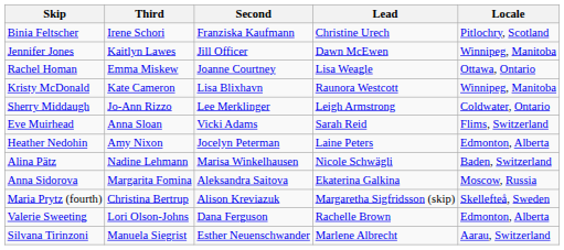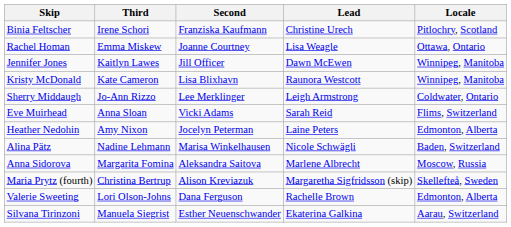 <table class=wikitable>
 <tr>
 <th>Skip</th>
 <th>Third</th>
 <th>Second</th>
 <th>Lead</th>
 <th>Locale</th>
 </tr>
 <tr>
 <td><a href='#'>Binia Feltscher</a></td>
 <td><a href='#'>Irene Schori</a></td>
 <td><a href='#'>Franziska Kaufmann</a></td>
 <td><a href='#'>Christine Urech</a></td>
 <td> <a href='#'>Pitlochry</a>, <a href='#'>Scotland</a></td>
 </tr>
 <tr>
+<td><a href='#'>Rachel Homan</a></td>
+<td><a href='#'>Emma Miskew</a></td>
+<td><a href='#'>Joanne Courtney</a></td>
+<td><a href='#'>Lisa Weagle</a></td>
+<td> <a href='#'>Ottawa</a>, <a href='#'>Ontario</a></td>
+</tr>
+<tr>
 <td><a href='#'>Jennifer Jones</a></td>
 <td><a href='#'>Kaitlyn Lawes</a></td>
 <td><a href='#'>Jill Officer</a></td>
 <td><a href='#'>Dawn McEwen</a></td>
 <td> <a href='#'>Winnipeg</a>, <a href='#'>Manitoba</a></td>
-</tr>
-<tr>
-<td><a href='#'>Rachel Homan</a></td>
-<td><a href='#'>Emma Miskew</a></td>
-<td><a href='#'>Joanne Courtney</a></td>
-<td><a href='#'>Lisa Weagle</a></td>
-<td> <a href='#'>Ottawa</a>, <a href='#'>Ontario</a></td>
 </tr>
 <tr>
 <td><a href='#'>Kristy McDonald</a></td>
 <td><a href='#'>Kate Cameron</a></td>
 <td><a href='#'>Lisa Blixhavn</a></td>
 <td><a href='#'>Raunora Westcott</a></td>
 <td> <a href='#'>Winnipeg</a>, <a href='#'>Manitoba</a></td>
 </tr>
 <tr>
 <td><a href='#'>Sherry Middaugh</a></td>
 <td><a href='#'>Jo-Ann Rizzo</a></td>
 <td><a href='#'>Lee Merklinger</a></td>
 <td><a href='#'>Leigh Armstrong</a></td>
 <td> <a href='#'>Coldwater</a>, <a href='#'>Ontario</a></td>
 </tr>
 <tr>
 <td><a href='#'>Eve Muirhead</a></td>
 <td><a href='#'>Anna Sloan</a></td>
 <td><a href='#'>Vicki Adams</a></td>
 <td><a href='#'>Sarah Reid</a></td>
 <td> <a href='#'>Flims</a>, <a href='#'>Switzerland</a></td>
 </tr>
 <tr>
 <td><a href='#'>Heather Nedohin</a></td>
 <td><a href='#'>Amy Nixon</a></td>
 <td><a href='#'>Jocelyn Peterman</a></td>
 <td><a href='#'>Laine Peters</a></td>
 <td> <a href='#'>Edmonton</a>, <a href='#'>Alberta</a></td>
 </tr>
 <tr>
 <td><a href='#'>Alina Pätz</a></td>
 <td><a href='#'>Nadine Lehmann</a></td>
 <td><a href='#'>Marisa Winkelhausen</a></td>
 <td><a href='#'>Nicole Schwägli</a></td>
 <td> <a href='#'>Baden</a>, <a href='#'>Switzerland</a></td>
 </tr>
 <tr>
 <td><a href='#'>Anna Sidorova</a></td>
 <td><a href='#'>Margarita Fomina</a></td>
 <td><a href='#'>Aleksandra Saitova</a></td>
-<td><a href='#'>Ekaterina Galkina</a></td>
+<td><a href='#'>Marlene Albrecht</a></td>
 <td> <a href='#'>Moscow</a>, <a href='#'>Russia</a></td>
 </tr>
 <tr>
 <td><a href='#'>Maria Prytz</a> (fourth)</td>
 <td><a href='#'>Christina Bertrup</a></td>
 <td><a href='#'>Alison Kreviazuk</a></td>
 <td><a href='#'>Margaretha Sigfridsson</a> (skip)</td>
 <td> <a href='#'>Skellefteå</a>, <a href='#'>Sweden</a></td>
 </tr>
 <tr>
 <td><a href='#'>Valerie Sweeting</a></td>
 <td><a href='#'>Lori Olson-Johns</a></td>
 <td><a href='#'>Dana Ferguson</a></td>
 <td><a href='#'>Rachelle Brown</a></td>
 <td> <a href='#'>Edmonton</a>, <a href='#'>Alberta</a></td>
 </tr>
 <tr>
 <td><a href='#'>Silvana Tirinzoni</a></td>
 <td><a href='#'>Manuela Siegrist</a></td>
 <td><a href='#'>Esther Neuenschwander</a></td>
-<td><a href='#'>Marlene Albrecht</a></td>
+<td><a href='#'>Ekaterina Galkina</a></td>
 <td> <a href='#'>Aarau</a>, <a href='#'>Switzerland</a></td>
 </tr>
 </table>
